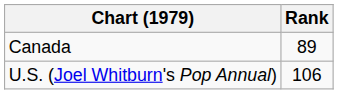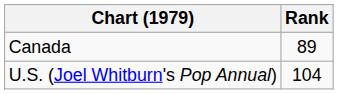 <table class="wikitable">
 <tr>
 <th align="left">Chart (1979)</th>
 <th style="text-align:center;">Rank</th>
 </tr>
 <tr>
 <td>Canada</td>
 <td style="text-align:center;">89</td>
 </tr>
 <tr>
 <td>U.S. (<a href='#'>Joel Whitburn</a>'s <em>Pop Annual</em>)</td>
-<td style="text-align:center;">106</td>
+<td style="text-align:center;">104</td>
 </tr>
 </table>
